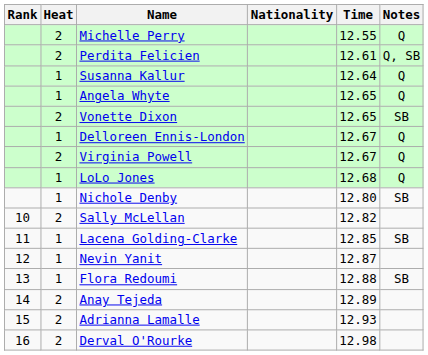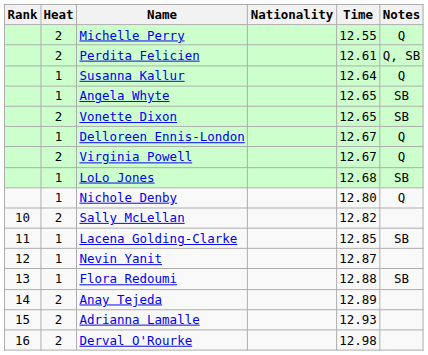 <table class="wikitable sortable" style="text-align:center">
 <tr>
 <th>Rank</th>
 <th>Heat</th>
 <th>Name</th>
 <th>Nationality</th>
 <th>Time</th>
 <th>Notes</th>
 </tr>
 <tr bgcolor=ccffcc>
 <td></td>
 <td>2</td>
 <td align=left><a href='#'>Michelle Perry</a></td>
 <td align=left></td>
 <td>12.55</td>
 <td>Q</td>
 </tr>
 <tr bgcolor=ccffcc>
 <td></td>
 <td>2</td>
 <td align=left><a href='#'>Perdita Felicien</a></td>
 <td align=left></td>
 <td>12.61</td>
 <td>Q, SB</td>
 </tr>
 <tr bgcolor=ccffcc>
 <td></td>
 <td>1</td>
 <td align=left><a href='#'>Susanna Kallur</a></td>
 <td align=left></td>
 <td>12.64</td>
 <td>Q</td>
 </tr>
 <tr bgcolor=ccffcc>
 <td></td>
 <td>1</td>
 <td align=left><a href='#'>Angela Whyte</a></td>
 <td align=left></td>
 <td>12.65</td>
-<td>Q</td>
+<td>SB</td>
 </tr>
 <tr bgcolor=ccffcc>
 <td></td>
 <td>2</td>
 <td align=left><a href='#'>Vonette Dixon</a></td>
 <td align=left></td>
 <td>12.65</td>
 <td>SB</td>
 </tr>
 <tr bgcolor=ccffcc>
 <td></td>
 <td>1</td>
 <td align=left><a href='#'>Delloreen Ennis-London</a></td>
 <td align=left></td>
 <td>12.67</td>
 <td>Q</td>
 </tr>
 <tr bgcolor=ccffcc>
 <td></td>
 <td>2</td>
 <td align=left><a href='#'>Virginia Powell</a></td>
 <td align=left></td>
 <td>12.67</td>
 <td>Q</td>
 </tr>
 <tr bgcolor=ccffcc>
 <td></td>
 <td>1</td>
 <td align=left><a href='#'>LoLo Jones</a></td>
 <td align=left></td>
 <td>12.68</td>
-<td>Q</td>
+<td>SB</td>
 </tr>
 <tr>
 <td></td>
 <td>1</td>
 <td align=left><a href='#'>Nichole Denby</a></td>
 <td align=left></td>
 <td>12.80</td>
-<td>SB</td>
+<td>Q</td>
 </tr>
 <tr>
 <td>10</td>
 <td>2</td>
 <td align=left><a href='#'>Sally McLellan</a></td>
 <td align=left></td>
 <td>12.82</td>
 <td></td>
 </tr>
 <tr>
 <td>11</td>
 <td>1</td>
 <td align=left><a href='#'>Lacena Golding-Clarke</a></td>
 <td align=left></td>
 <td>12.85</td>
 <td>SB</td>
 </tr>
 <tr>
 <td>12</td>
 <td>1</td>
 <td align=left><a href='#'>Nevin Yanit</a></td>
 <td align=left></td>
 <td>12.87</td>
 <td></td>
 </tr>
 <tr>
 <td>13</td>
 <td>1</td>
 <td align=left><a href='#'>Flora Redoumi</a></td>
 <td align=left></td>
 <td>12.88</td>
 <td>SB</td>
 </tr>
 <tr>
 <td>14</td>
 <td>2</td>
 <td align=left><a href='#'>Anay Tejeda</a></td>
 <td align=left></td>
 <td>12.89</td>
 <td></td>
 </tr>
 <tr>
 <td>15</td>
 <td>2</td>
 <td align=left><a href='#'>Adrianna Lamalle</a></td>
 <td align=left></td>
 <td>12.93</td>
 <td></td>
 </tr>
 <tr>
 <td>16</td>
 <td>2</td>
 <td align=left><a href='#'>Derval O'Rourke</a></td>
 <td align=left></td>
 <td>12.98</td>
 <td></td>
 </tr>
 </table>
